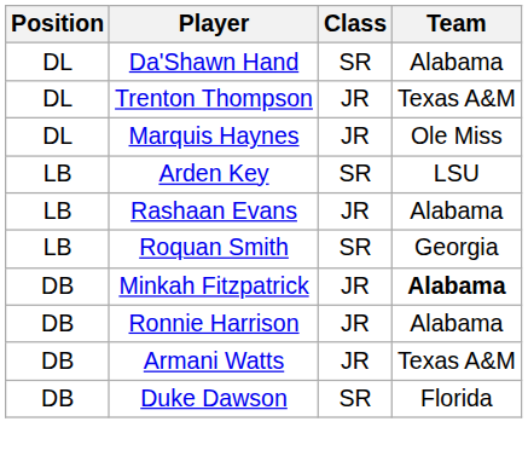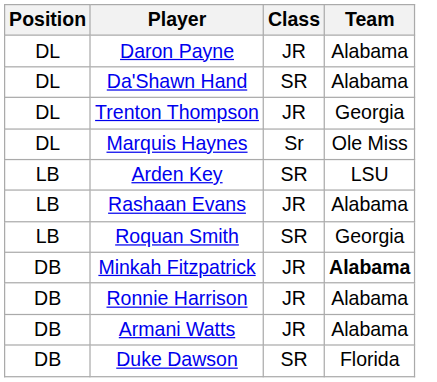 <table class="wikitable sortable">
 <tr>
 <th>Position</th>
 <th>Player</th>
 <th>Class</th>
 <th>Team</th>
+</tr>
+<tr style="text-align:center;">
+<td style="background:white">DL</td>
+<td style="background:white"><a href='#'>Daron Payne</a></td>
+<td style="background:white">JR</td>
+<td style="background:white">Alabama</td>
 </tr>
 <tr style="text-align:center;">
 <td style="background:white">DL</td>
 <td style="background:white"><a href='#'>Da'Shawn Hand</a></td>
 <td style="background:white">SR</td>
 <td style="background:white">Alabama</td>
 </tr>
 <tr style="text-align:center;">
 <td style="background:white">DL</td>
 <td style="background:white"><a href='#'>Trenton Thompson</a></td>
 <td style="background:white">JR</td>
-<td style="background:white">Texas A&M</td>
+<td style="background:white">Georgia</td>
 </tr>
 <tr style="text-align:center;">
 <td style="background:white">DL</td>
 <td style="background:white"><a href='#'>Marquis Haynes</a></td>
-<td style="background:white">JR</td>
+<td style="background:white">Sr</td>
 <td style="background:white">Ole Miss</td>
 </tr>
 <tr style="text-align:center;">
 <td style="background:white">LB</td>
 <td style="background:white"><a href='#'>Arden Key</a></td>
 <td style="background:white">SR</td>
 <td style="background:white">LSU</td>
 </tr>
 <tr style="text-align:center;">
 <td style="background:white">LB</td>
 <td style="background:white"><a href='#'>Rashaan Evans</a></td>
 <td style="background:white">JR</td>
 <td style="background:white">Alabama</td>
 </tr>
 <tr style="text-align:center;">
 <td style="background:white">LB</td>
 <td style="background:white"><a href='#'>Roquan Smith</a></td>
 <td style="background:white">SR</td>
 <td style="background:white">Georgia</td>
 </tr>
 <tr style="text-align:center;">
 <td style="background:white">DB</td>
 <td style="background:white"><a href='#'>Minkah Fitzpatrick</a></td>
 <td style="background:white">JR</td>
 <td style="background:white"><strong>Alabama</strong></td>
 </tr>
 <tr style="text-align:center;">
 <td style="background:white">DB</td>
 <td style="background:white"><a href='#'>Ronnie Harrison</a></td>
 <td style="background:white">JR</td>
 <td style="background:white">Alabama</td>
 </tr>
 <tr style="text-align:center;">
 <td style="background:white">DB</td>
 <td style="background:white"><a href='#'>Armani Watts</a></td>
 <td style="background:white">JR</td>
-<td style="background:white">Texas A&M</td>
+<td style="background:white">Alabama</td>
 </tr>
 <tr style="text-align:center;">
 <td style="background:white">DB</td>
 <td style="background:white"><a href='#'>Duke Dawson</a></td>
 <td style="background:white">SR</td>
 <td style="background:white">Florida</td>
 </tr>
 </table>
